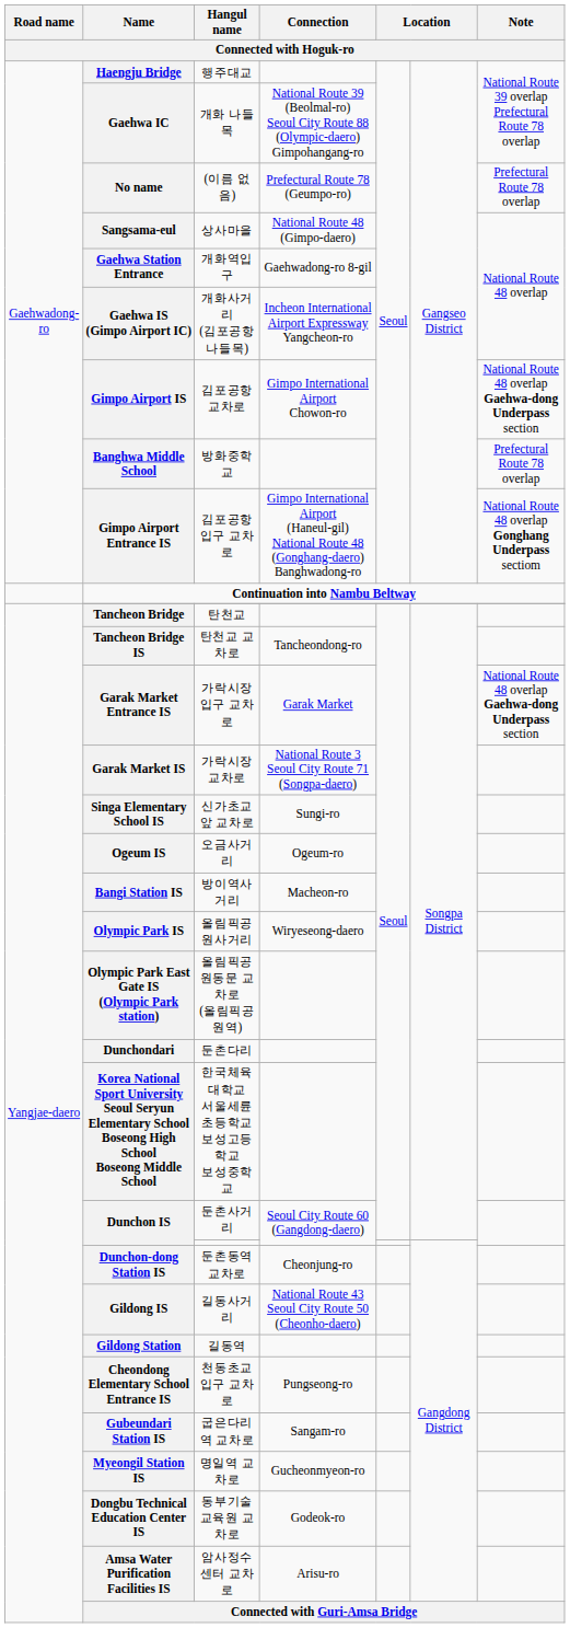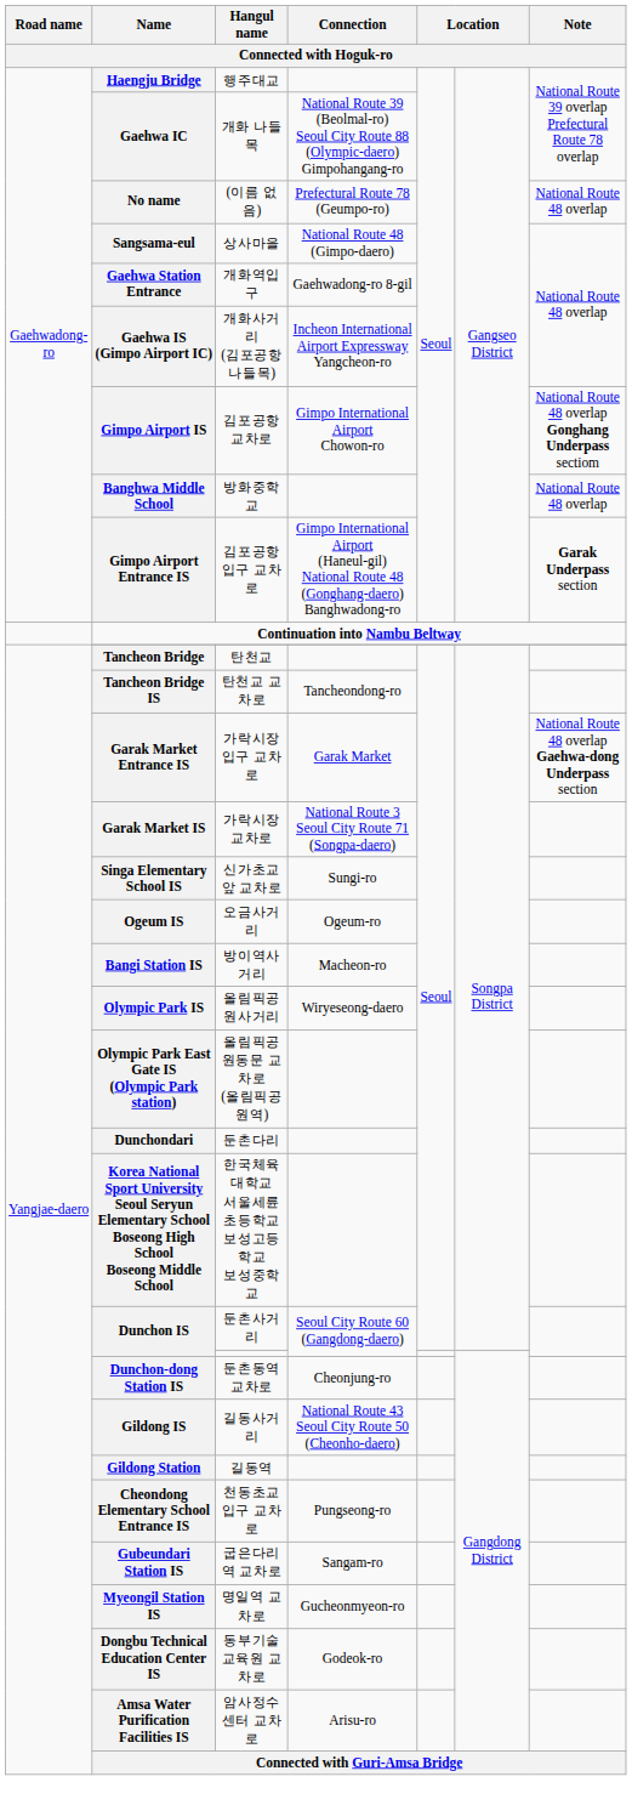 <table class="wikitable" style="font-size: 85%; text-align: center;">
 <tr>
 <th>Road name</th>
 <th>Name </th>
 <th>Hangul name</th>
 <th>Connection</th>
 <th colspan="2">Location</th>
 <th>Note</th>
 </tr>
 <tr>
 <th colspan=7>Connected with Hoguk-ro</th>
 </tr>
 <tr>
 <td rowspan=9><a href='#'>Gaehwadong-ro</a></td>
 <th><a href='#'>Haengju Bridge</a></th>
 <td>행주대교</td>
 <td></td>
 <td rowspan=9><a href='#'>Seoul</a></td>
 <td rowspan=9><a href='#'>Gangseo District</a></td>
 <td rowspan=2><a href='#'>National Route 39</a> overlap<br><a href='#'>Prefectural Route 78</a> overlap</td>
 </tr>
 <tr>
 <th>Gaehwa IC</th>
 <td>개화 나들목</td>
 <td><a href='#'>National Route 39</a><br>(Beolmal-ro)<br><a href='#'>Seoul City Route 88</a><br>(<a href='#'>Olympic-daero</a>)<br>Gimpohangang-ro</td>
 </tr>
 <tr>
 <th>No name</th>
 <td>(이름 없음)</td>
 <td><a href='#'>Prefectural Route 78</a><br>(Geumpo-ro)</td>
-<td><a href='#'>Prefectural Route 78</a> overlap</td>
+<td><a href='#'>National Route 48</a> overlap</td>
 </tr>
 <tr>
 <th>Sangsama-eul</th>
 <td>상사마을</td>
 <td><a href='#'>National Route 48</a><br>(Gimpo-daero)</td>
 <td rowspan=3><a href='#'>National Route 48</a> overlap</td>
 </tr>
 <tr>
 <th><a href='#'>Gaehwa Station</a> Entrance</th>
 <td>개화역입구</td>
 <td>Gaehwadong-ro 8-gil</td>
 </tr>
 <tr>
 <th>Gaehwa IS<br>(Gimpo Airport IC)</th>
 <td>개화사거리<br>(김포공항 나들목)</td>
 <td><a href='#'>Incheon International Airport Expressway</a><br>Yangcheon-ro</td>
 </tr>
 <tr>
 <th><a href='#'>Gimpo Airport</a> IS</th>
 <td>김포공항 교차로</td>
 <td><a href='#'>Gimpo International Airport</a><br>Chowon-ro</td>
-<td><a href='#'>National Route 48</a> overlap<br><strong>Gaehwa-dong Underpass</strong> section</td>
+<td><a href='#'>National Route 48</a> overlap<br><strong>Gonghang Underpass</strong> sectiom</td>
 </tr>
 <tr>
 <th><a href='#'>Banghwa Middle School</a></th>
 <td>방화중학교</td>
 <td></td>
-<td><a href='#'>Prefectural Route 78</a> overlap</td>
+<td><a href='#'>National Route 48</a> overlap</td>
 </tr>
 <tr>
 <th>Gimpo Airport Entrance IS</th>
 <td>김포공항입구 교차로</td>
 <td><a href='#'>Gimpo International Airport</a><br>(Haneul-gil)<br><a href='#'>National Route 48</a><br>(<a href='#'>Gonghang-daero</a>)<br>Banghwadong-ro</td>
-<td><a href='#'>National Route 48</a> overlap<br><strong>Gonghang Underpass</strong> sectiom</td>
+<td><strong>Garak Underpass</strong> section</td>
 </tr>
 <tr>
 <td></td>
 <td colspan=7 style="text-align:center;"><strong>Continuation into <a href='#'>Nambu Beltway</a></strong></td>
 </tr>
 <tr>
 <td rowspan=23><a href='#'>Yangjae-daero</a></td>
 </tr>
 <tr>
 <th>Tancheon Bridge</th>
 <td>탄천교</td>
 <td></td>
 <td rowspan=12><a href='#'>Seoul</a></td>
 <td rowspan=12><a href='#'>Songpa District</a></td>
 <td></td>
 </tr>
 <tr>
 <th>Tancheon Bridge IS</th>
 <td>탄천교 교차로</td>
 <td>Tancheondong-ro</td>
 <td></td>
 </tr>
 <tr>
 <th>Garak Market Entrance IS</th>
 <td>가락시장입구 교차로</td>
 <td><a href='#'>Garak Market</a></td>
 <td><a href='#'>National Route 48</a> overlap<br><strong>Gaehwa-dong Underpass</strong> section</td>
 </tr>
 <tr>
 <th>Garak Market IS</th>
 <td>가락시장 교차로</td>
 <td><a href='#'>National Route 3</a><br><a href='#'>Seoul City Route 71</a><br>(<a href='#'>Songpa-daero</a>)</td>
 <td></td>
 </tr>
 <tr>
 <th>Singa Elementary School IS</th>
 <td>신가초교앞 교차로</td>
 <td>Sungi-ro</td>
 <td></td>
 </tr>
 <tr>
 <th>Ogeum IS</th>
 <td>오금사거리</td>
 <td>Ogeum-ro</td>
 <td></td>
 </tr>
 <tr>
 <th><a href='#'>Bangi Station</a> IS</th>
 <td>방이역사거리</td>
 <td>Macheon-ro</td>
 <td></td>
 </tr>
 <tr>
 <th><a href='#'>Olympic Park</a> IS</th>
 <td>올림픽공원사거리</td>
 <td>Wiryeseong-daero</td>
 <td></td>
 </tr>
 <tr>
 <th>Olympic Park East Gate IS<br>(<a href='#'>Olympic Park station</a>)</th>
 <td>올림픽공원동문 교차로<br>(올림픽공원역)</td>
 <td></td>
 <td></td>
 </tr>
 <tr>
 <th>Dunchondari</th>
 <td>둔촌다리</td>
 <td></td>
 <td></td>
 </tr>
 <tr>
 <th><a href='#'>Korea National Sport University</a><br>Seoul Seryun Elementary School<br>Boseong High School<br>Boseong Middle School</th>
 <td>한국체육대학교<br>서울세륜초등학교<br>보성고등학교<br>보성중학교</td>
 <td></td>
 <td></td>
 </tr>
 <tr>
 <th rowspan=2>Dunchon IS</th>
 <td>둔촌사거리</td>
 <td rowspan=2><a href='#'>Seoul City Route 60</a><br>(<a href='#'>Gangdong-daero</a>)</td>
 <td rowspan=2></td>
 </tr>
 <tr>
 <td></td>
 <td></td>
 <td rowspan=9><a href='#'>Gangdong District</a></td>
 </tr>
 <tr>
 <th><a href='#'>Dunchon-dong Station</a> IS</th>
 <td>둔촌동역 교차로</td>
 <td>Cheonjung-ro</td>
 <td></td>
 <td></td>
 </tr>
 <tr>
 <th>Gildong IS</th>
 <td>길동사거리</td>
 <td><a href='#'>National Route 43</a><br><a href='#'>Seoul City Route 50</a><br>(<a href='#'>Cheonho-daero</a>)</td>
 <td></td>
 <td></td>
 </tr>
 <tr>
 <th><a href='#'>Gildong Station</a></th>
 <td>길동역</td>
 <td></td>
 <td></td>
 <td></td>
 </tr>
 <tr>
 <th>Cheondong Elementary School Entrance IS</th>
 <td>천동초교입구 교차로</td>
 <td>Pungseong-ro</td>
 <td></td>
 <td></td>
 </tr>
 <tr>
 <th><a href='#'>Gubeundari Station</a> IS</th>
 <td>굽은다리역 교차로</td>
 <td>Sangam-ro</td>
 <td></td>
 <td></td>
 </tr>
 <tr>
 <th><a href='#'>Myeongil Station</a> IS</th>
 <td>명일역 교차로</td>
 <td>Gucheonmyeon-ro</td>
 <td></td>
 <td></td>
 </tr>
 <tr>
 <th>Dongbu Technical Education Center IS</th>
 <td>동부기술교육원 교차로</td>
 <td>Godeok-ro</td>
 <td></td>
 <td></td>
 </tr>
 <tr>
 <th>Amsa Water Purification Facilities IS</th>
 <td>암사정수센터 교차로</td>
 <td>Arisu-ro</td>
 <td></td>
 <td></td>
 </tr>
 <tr>
 <th colspan=7>Connected with <a href='#'>Guri-Amsa Bridge</a></th>
 </tr>
 </table>
